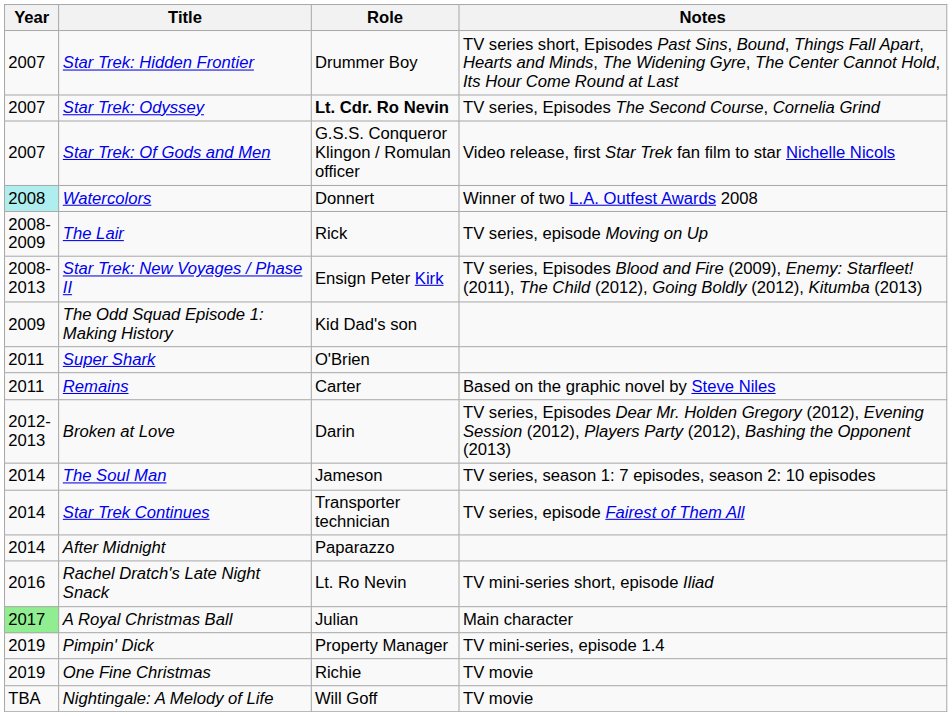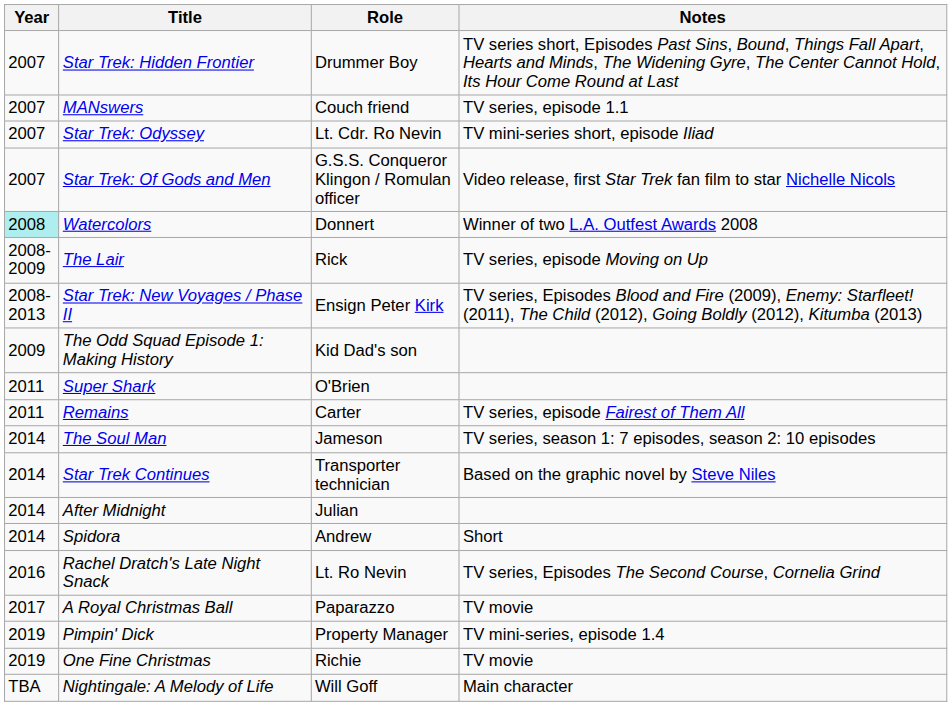 <table class="wikitable sortable">
 <tr>
 <th scope="col" style="width: 45px;">Year</th>
 <th scope="col" style="width: 235px;">Title</th>
 <th scope="col" style="width: 135px;">Role</th>
 <th scope="col" style="width: 461px;">Notes</th>
 </tr>
 <tr>
 <td>2007</td>
 <td><em><a href='#'>Star Trek: Hidden Frontier</a></em></td>
 <td>Drummer Boy</td>
 <td>TV series short, Episodes <em>Past Sins</em>, <em>Bound</em>, <em>Things Fall Apart</em>, <em>Hearts and Minds</em>, <em>The Widening Gyre</em>, <em>The Center Cannot Hold</em>, <em>Its Hour Come Round at Last</em></td>
 </tr>
 <tr>
 <td>2007</td>
+<td><em><a href='#'>MANswers</a></em></td>
+<td>Couch friend</td>
+<td>TV series, episode 1.1</td>
+</tr>
+<tr>
+<td>2007</td>
 <td><em><a href='#'>Star Trek: Odyssey</a></em></td>
-<td><strong>Lt. Cdr. Ro Nevin</strong></td>
-<td>TV series, Episodes <em>The Second Course</em>, <em>Cornelia Grind</em></td>
+<td>Lt. Cdr. Ro Nevin</td>
+<td>TV mini-series short, episode <em>Iliad</em></td>
 </tr>
 <tr>
 <td>2007</td>
 <td><em><a href='#'>Star Trek: Of Gods and Men</a></em></td>
 <td>G.S.S. Conqueror Klingon / Romulan officer</td>
 <td>Video release, first <em>Star Trek</em> fan film to star <a href='#'>Nichelle Nicols</a></td>
 </tr>
 <tr>
 <td style="background: paleturquoise;">2008</td>
 <td><em><a href='#'>Watercolors</a></em></td>
 <td>Donnert</td>
 <td>Winner of two <a href='#'>L.A. Outfest Awards</a> 2008</td>
 </tr>
 <tr>
 <td>2008-2009</td>
 <td><em><a href='#'>The Lair</a></em></td>
 <td>Rick</td>
 <td>TV series, episode <em>Moving on Up</em></td>
 </tr>
 <tr>
 <td>2008-2013</td>
 <td><em><a href='#'>Star Trek: New Voyages / Phase II</a></em></td>
 <td>Ensign Peter <a href='#'>Kirk</a></td>
 <td>TV series, Episodes <em>Blood and Fire</em> (2009), <em>Enemy: Starfleet!</em> (2011), <em>The Child</em> (2012), <em>Going Boldly</em> (2012), <em>Kitumba</em> (2013)</td>
 </tr>
 <tr>
 <td>2009</td>
 <td><em>The Odd Squad Episode 1: Making History</em></td>
 <td>Kid Dad's son</td>
 <td></td>
 </tr>
 <tr>
 <td>2011</td>
 <td><em><a href='#'>Super Shark</a></em></td>
 <td>O'Brien</td>
 <td></td>
 </tr>
 <tr>
 <td>2011</td>
 <td><em><a href='#'>Remains</a></em></td>
 <td>Carter</td>
-<td>Based on the graphic novel by <a href='#'>Steve Niles</a></td>
-</tr>
-<tr>
-<td>2012-2013</td>
-<td><em>Broken at Love</em></td>
-<td>Darin</td>
-<td>TV series, Episodes <em>Dear Mr. Holden Gregory</em> (2012), <em>Evening Session</em> (2012), <em>Players Party</em> (2012), <em>Bashing the Opponent</em> (2013)</td>
+<td>TV series, episode <em><a href='#'>Fairest of Them All</a></em></td>
 </tr>
 <tr>
 <td>2014</td>
 <td><em><a href='#'>The Soul Man</a></em></td>
 <td>Jameson</td>
 <td>TV series, season 1: 7 episodes, season 2: 10 episodes</td>
 </tr>
 <tr>
 <td>2014</td>
 <td><em><a href='#'>Star Trek Continues</a></em></td>
 <td>Transporter technician</td>
-<td>TV series, episode <em><a href='#'>Fairest of Them All</a></em></td>
+<td>Based on the graphic novel by <a href='#'>Steve Niles</a></td>
 </tr>
 <tr>
 <td>2014</td>
 <td><em>After Midnight</em></td>
-<td>Paparazzo</td>
+<td>Julian</td>
 <td></td>
+</tr>
+<tr>
+<td>2014</td>
+<td><em>Spidora</em></td>
+<td>Andrew</td>
+<td>Short</td>
 </tr>
 <tr>
 <td>2016</td>
 <td><em>Rachel Dratch's Late Night Snack</em></td>
 <td>Lt. Ro Nevin</td>
-<td>TV mini-series short, episode <em>Iliad</em></td>
+<td>TV series, Episodes <em>The Second Course</em>, <em>Cornelia Grind</em></td>
 </tr>
 <tr>
-<td style="background: lightgreen;">2017</td>
+<td>2017</td>
 <td><em>A Royal Christmas Ball</em></td>
-<td>Julian</td>
-<td>Main character</td>
+<td>Paparazzo</td>
+<td>TV movie</td>
 </tr>
 <tr>
 <td>2019</td>
 <td><em>Pimpin' Dick</em></td>
 <td>Property Manager</td>
 <td>TV mini-series, episode 1.4</td>
 </tr>
 <tr>
 <td>2019</td>
 <td><em>One Fine Christmas</em></td>
 <td>Richie</td>
 <td>TV movie</td>
 </tr>
 <tr>
 <td>TBA</td>
 <td><em>Nightingale: A Melody of Life</em></td>
 <td>Will Goff</td>
-<td>TV movie</td>
+<td>Main character</td>
 </tr>
 </table>
